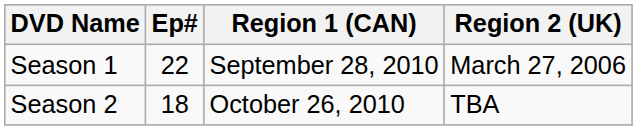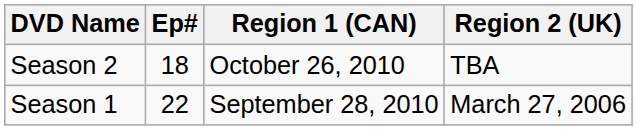 <table class="wikitable">
 <tr>
 <th>DVD Name</th>
 <th>Ep#</th>
 <th>Region 1 (CAN)</th>
 <th>Region 2 (UK)</th>
 </tr>
 <tr>
+<td>Season 2</td>
+<td align="center">18</td>
+<td>October 26, 2010</td>
+<td>TBA</td>
+</tr>
+<tr>
 <td>Season 1</td>
 <td align="center">22</td>
 <td>September 28, 2010</td>
 <td>March 27, 2006</td>
 </tr>
-<tr>
-<td>Season 2</td>
-<td align="center">18</td>
-<td>October 26, 2010</td>
-<td>TBA</td>
-</tr>
 </table>
